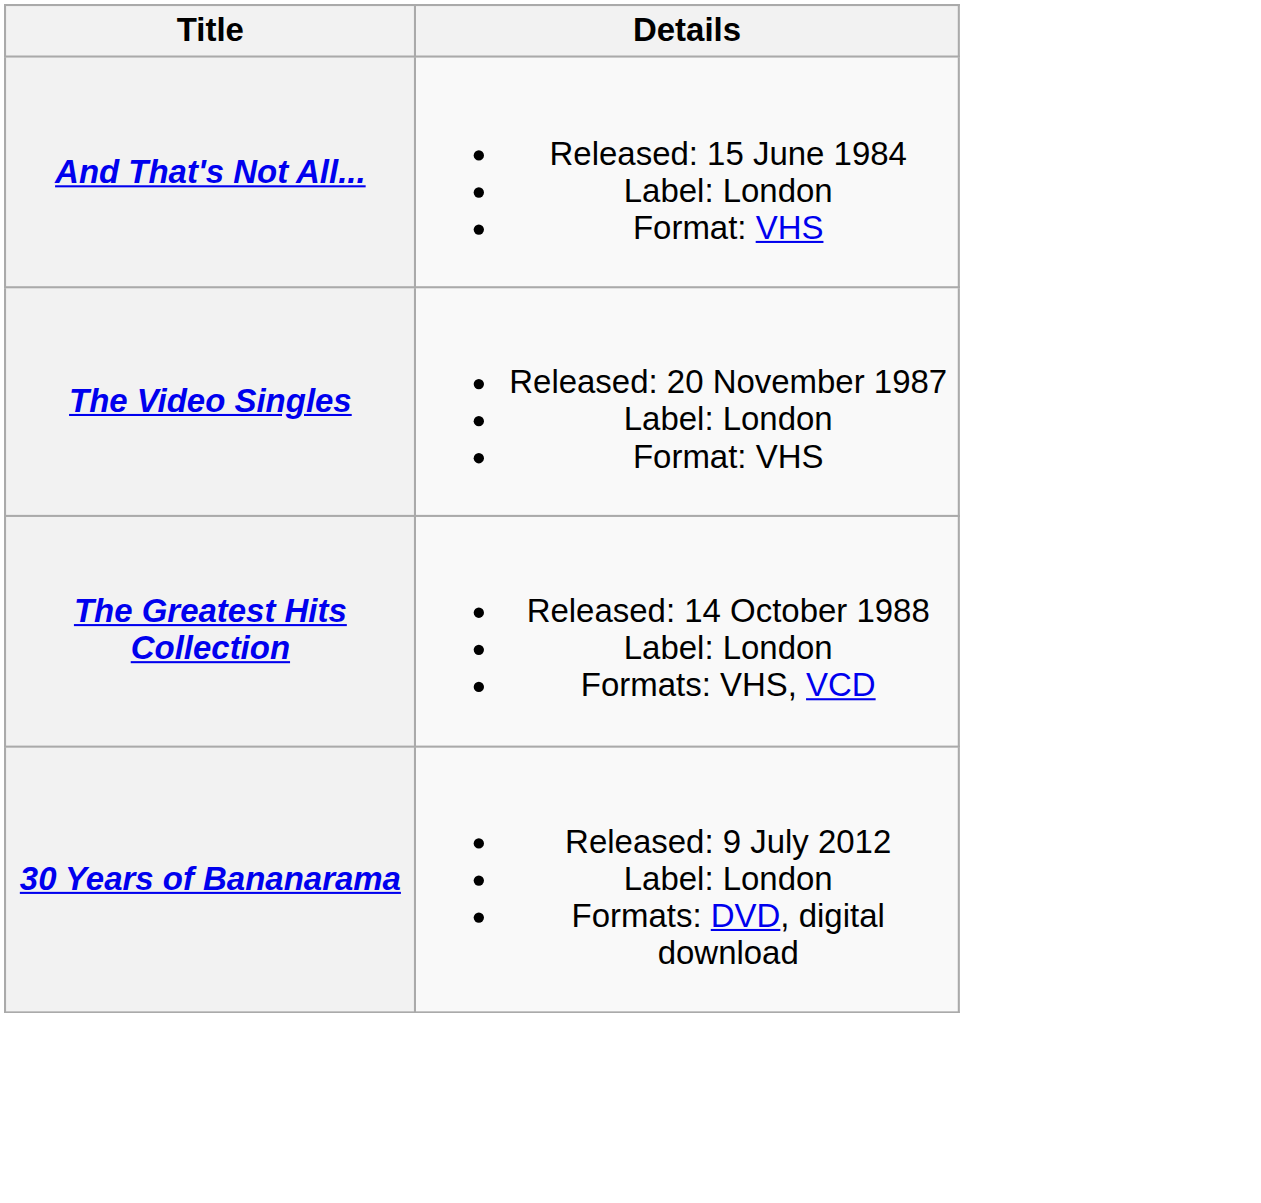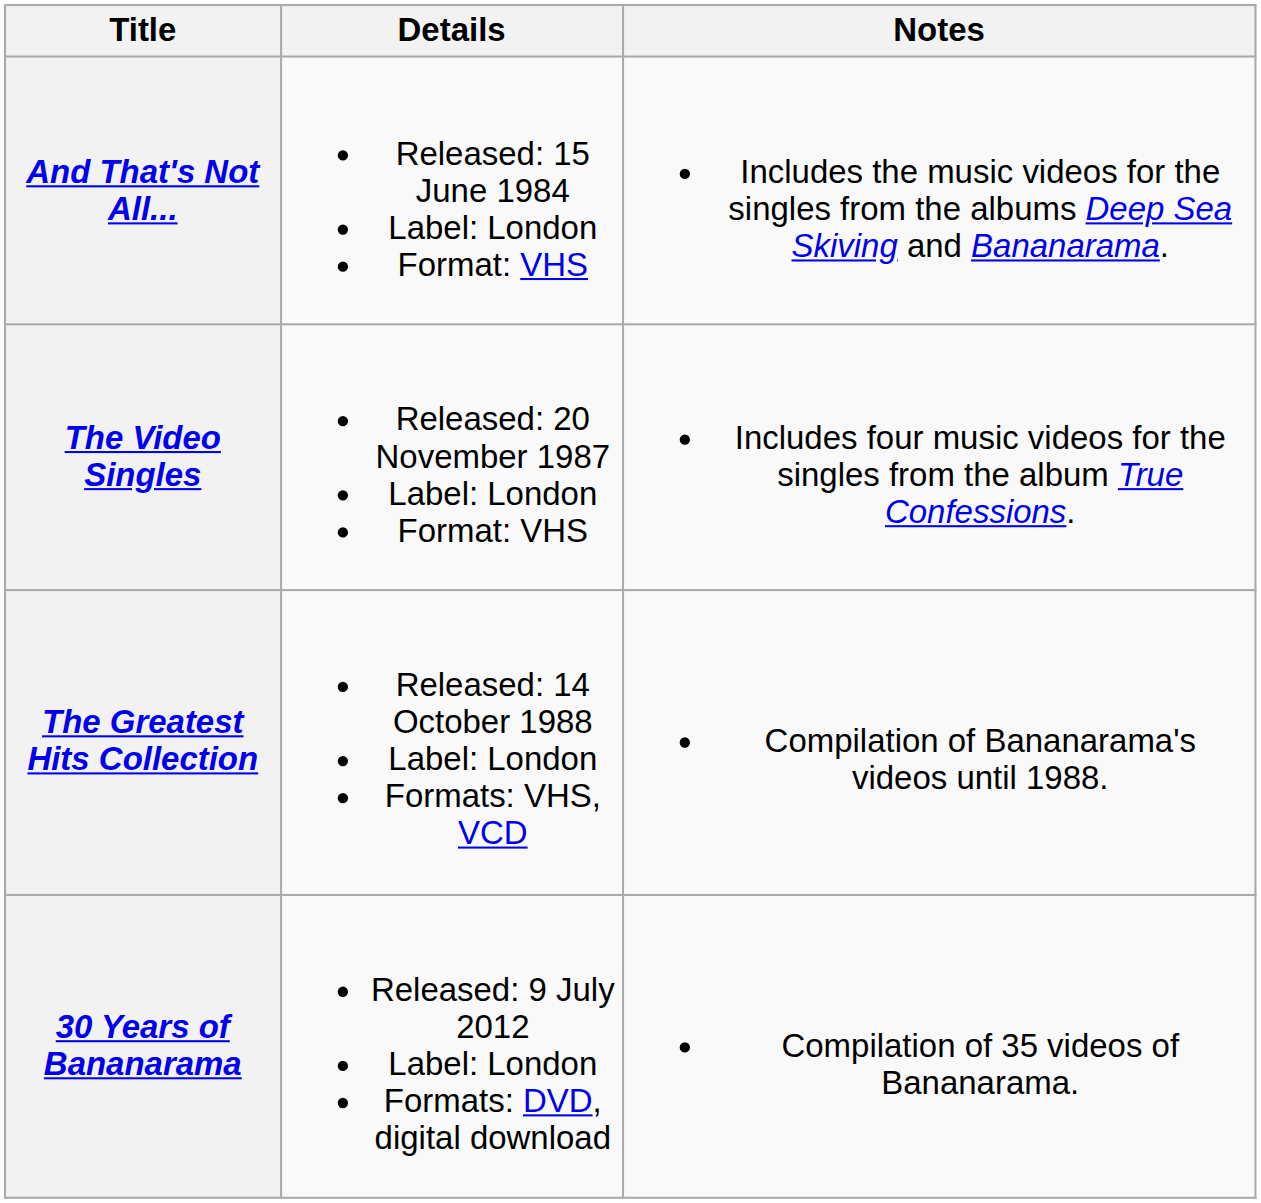 <table class="wikitable plainrowheaders" style="text-align:center;">
 <tr>
 <th scope="col" style="width:12em;">Title</th>
 <th scope="col" style="width:16em;">Details</th>
+<th scope="col" style="width:40em;">Notes</th>
 </tr>
 <tr>
 <th scope="row"><em><a href='#'>And That's Not All...</a></em></th>
 <td><br><ul><li>Released: 15 June 1984</li><li>Label: London</li><li>Format: <a href='#'>VHS</a></li></ul></td>
+<td><br><ul><li>Includes the music videos for the singles from the albums <em><a href='#'>Deep Sea Skiving</a></em> and <em><a href='#'>Bananarama</a></em>.</li></ul></td>
 </tr>
 <tr>
 <th scope="row"><em><a href='#'>The Video Singles</a></em></th>
 <td><br><ul><li>Released: 20 November 1987</li><li>Label: London</li><li>Format: VHS</li></ul></td>
+<td><br><ul><li>Includes four music videos for the singles from the album <em><a href='#'>True Confessions</a></em>.</li></ul></td>
 </tr>
 <tr>
 <th scope="row"><em><a href='#'>The Greatest Hits Collection</a></em></th>
 <td><br><ul><li>Released: 14 October 1988</li><li>Label: London</li><li>Formats: VHS, <a href='#'>VCD</a></li></ul></td>
+<td><br><ul><li>Compilation of Bananarama's videos until 1988.</li></ul></td>
 </tr>
 <tr>
 <th scope="row"><em><a href='#'>30 Years of Bananarama</a></em></th>
 <td><br><ul><li>Released: 9 July 2012</li><li>Label: London</li><li>Formats: <a href='#'>DVD</a>, digital download</li></ul></td>
+<td><br><ul><li>Compilation of 35 videos of Bananarama.</li></ul></td>
 </tr>
 </table>
